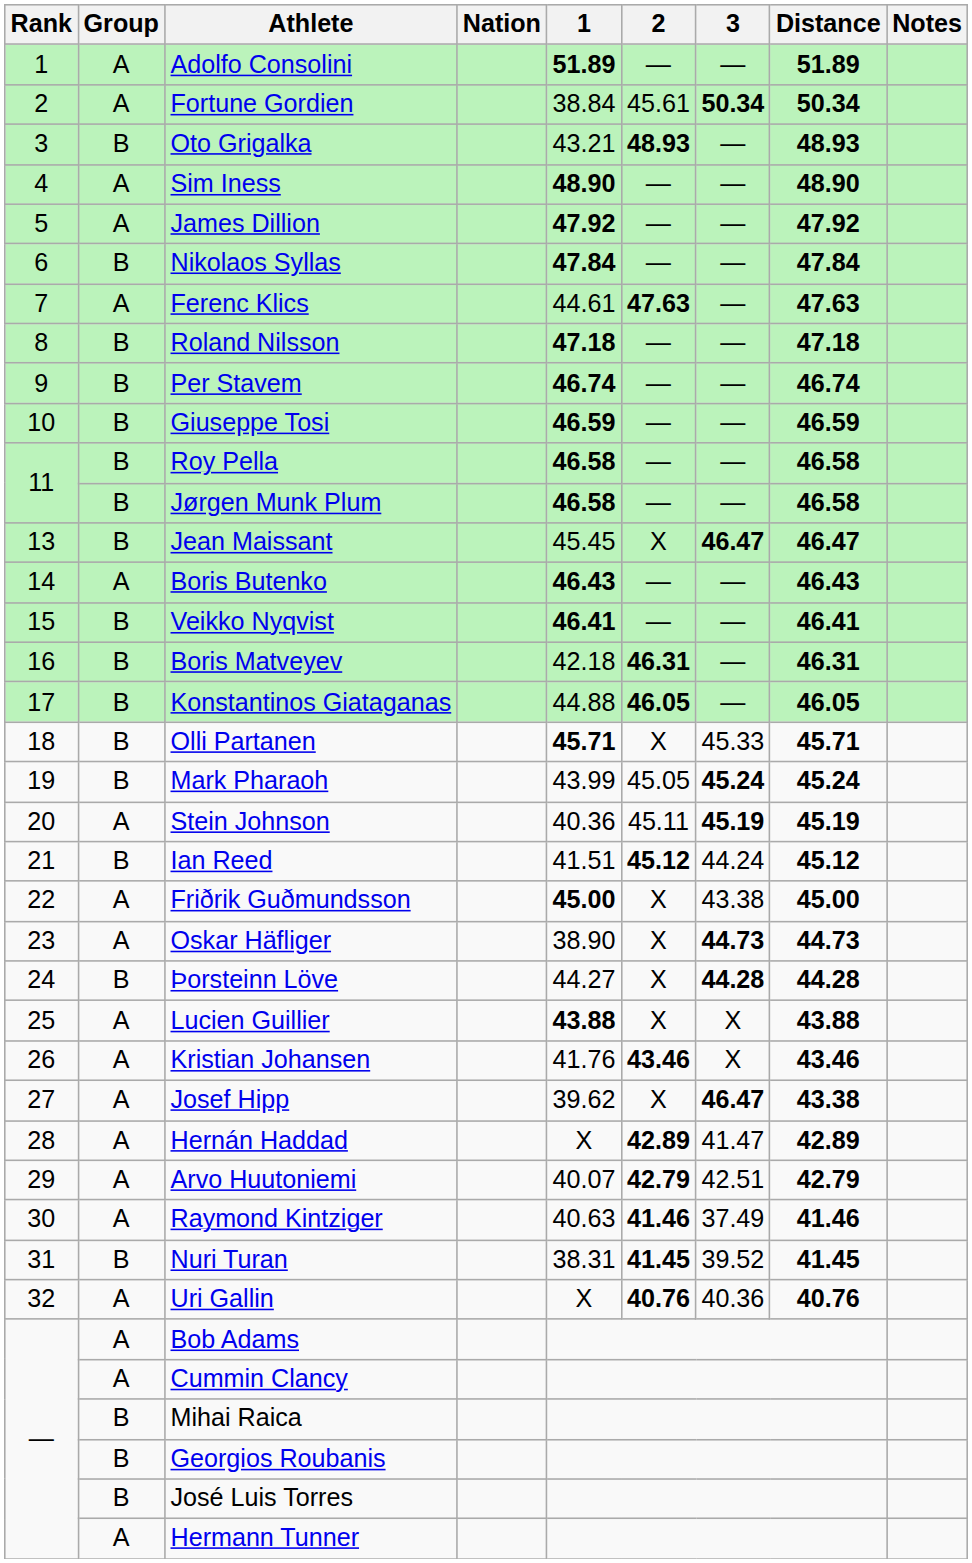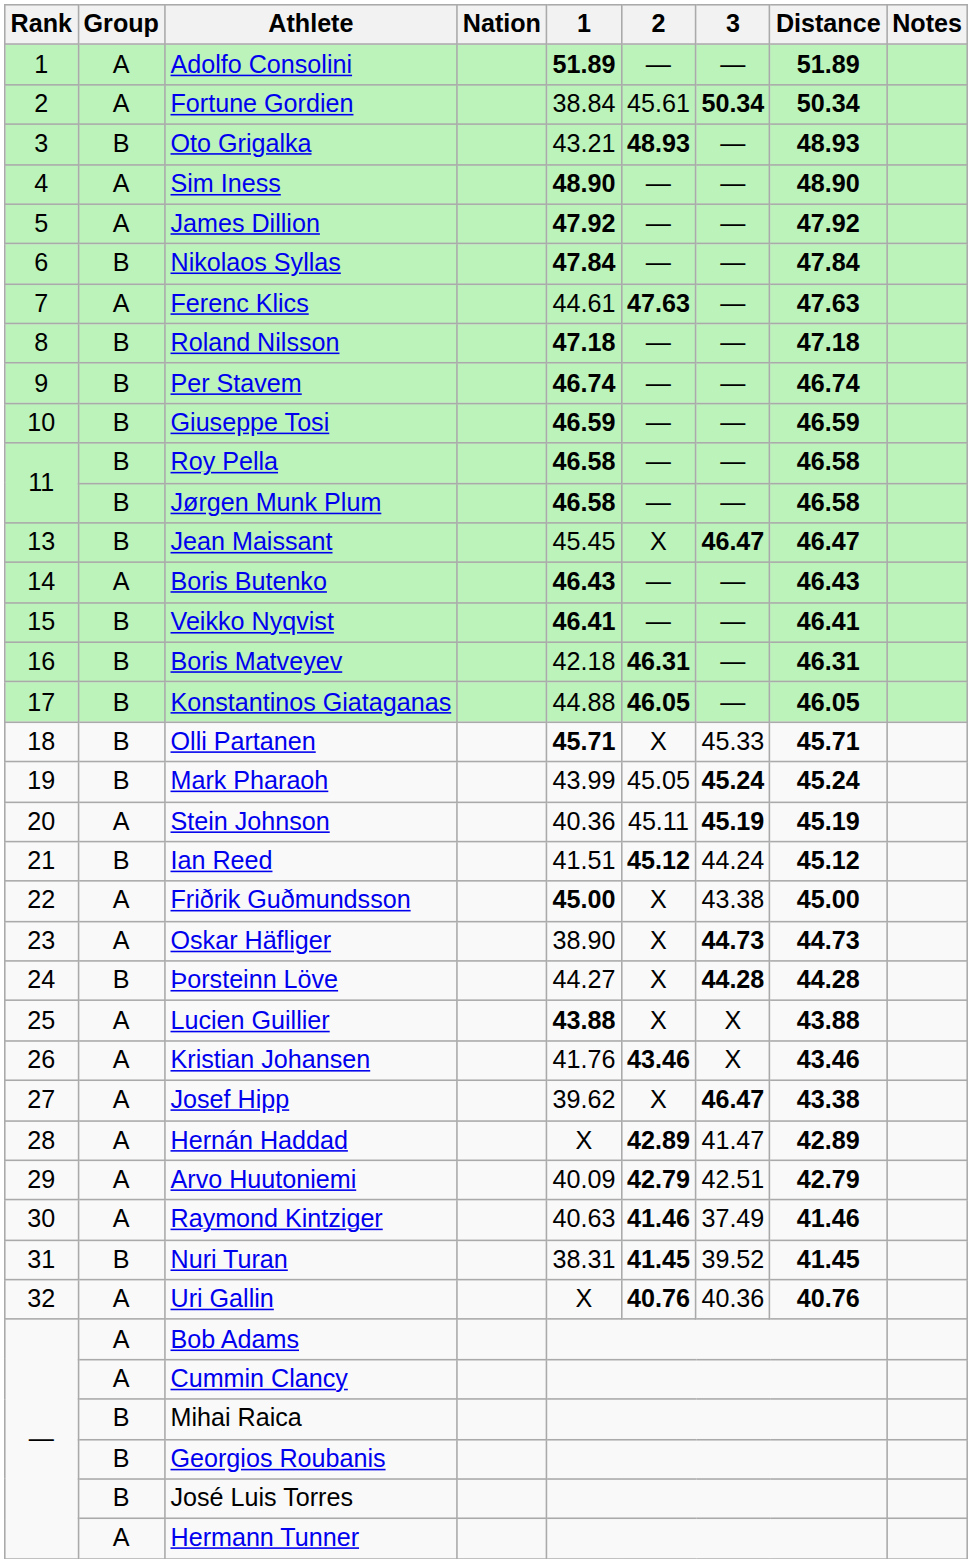 <table class="wikitable sortable" style="text-align:center">
 <tr>
 <th>Rank</th>
 <th>Group</th>
 <th>Athlete</th>
 <th>Nation</th>
 <th>1</th>
 <th>2</th>
 <th>3</th>
 <th>Distance</th>
 <th>Notes</th>
 </tr>
 <tr bgcolor=bbf3bb>
 <td>1</td>
 <td>A</td>
 <td align="left"><a href='#'>Adolfo Consolini</a></td>
 <td align="left"></td>
 <td><strong>51.89</strong></td>
 <td data-sort-value=1.00>—</td>
 <td data-sort-value=1.00>—</td>
 <td><strong>51.89</strong></td>
 <td></td>
 </tr>
 <tr bgcolor=bbf3bb>
 <td>2</td>
 <td>A</td>
 <td align="left"><a href='#'>Fortune Gordien</a></td>
 <td align="left"></td>
 <td>38.84</td>
 <td>45.61</td>
 <td><strong>50.34</strong></td>
 <td><strong>50.34</strong></td>
 <td></td>
 </tr>
 <tr bgcolor=bbf3bb>
 <td>3</td>
 <td>B</td>
 <td align="left"><a href='#'>Oto Grigalka</a></td>
 <td align="left"></td>
 <td>43.21</td>
 <td><strong>48.93</strong></td>
 <td data-sort-value=1.00>—</td>
 <td><strong>48.93</strong></td>
 <td></td>
 </tr>
 <tr bgcolor=bbf3bb>
 <td>4</td>
 <td>A</td>
 <td align="left"><a href='#'>Sim Iness</a></td>
 <td align=left></td>
 <td><strong>48.90</strong></td>
 <td data-sort-value=1.00>—</td>
 <td data-sort-value=1.00>—</td>
 <td><strong>48.90</strong></td>
 <td></td>
 </tr>
 <tr bgcolor=bbf3bb>
 <td>5</td>
 <td>A</td>
 <td align="left"><a href='#'>James Dillion</a></td>
 <td align=left></td>
 <td><strong>47.92</strong></td>
 <td data-sort-value=1.00>—</td>
 <td data-sort-value=1.00>—</td>
 <td><strong>47.92</strong></td>
 <td></td>
 </tr>
 <tr bgcolor=bbf3bb>
 <td>6</td>
 <td>B</td>
 <td align="left"><a href='#'>Nikolaos Syllas</a></td>
 <td align=left></td>
 <td><strong>47.84</strong></td>
 <td data-sort-value=1.00>—</td>
 <td data-sort-value=1.00>—</td>
 <td><strong>47.84</strong></td>
 <td></td>
 </tr>
 <tr bgcolor=bbf3bb>
 <td>7</td>
 <td>A</td>
 <td align="left"><a href='#'>Ferenc Klics</a></td>
 <td align=left></td>
 <td>44.61</td>
 <td><strong>47.63</strong></td>
 <td data-sort-value=1.00>—</td>
 <td><strong>47.63</strong></td>
 <td></td>
 </tr>
 <tr bgcolor=bbf3bb>
 <td>8</td>
 <td>B</td>
 <td align="left"><a href='#'>Roland Nilsson</a></td>
 <td align=left></td>
 <td><strong>47.18</strong></td>
 <td data-sort-value=1.00>—</td>
 <td data-sort-value=1.00>—</td>
 <td><strong>47.18</strong></td>
 <td></td>
 </tr>
 <tr bgcolor=bbf3bb>
 <td>9</td>
 <td>B</td>
 <td align="left"><a href='#'>Per Stavem</a></td>
 <td align=left></td>
 <td><strong>46.74</strong></td>
 <td data-sort-value=1.00>—</td>
 <td data-sort-value=1.00>—</td>
 <td><strong>46.74</strong></td>
 <td></td>
 </tr>
 <tr bgcolor=bbf3bb>
 <td>10</td>
 <td>B</td>
 <td align="left"><a href='#'>Giuseppe Tosi</a></td>
 <td align=left></td>
 <td><strong>46.59</strong></td>
 <td data-sort-value=1.00>—</td>
 <td data-sort-value=1.00>—</td>
 <td><strong>46.59</strong></td>
 <td></td>
 </tr>
 <tr bgcolor=bbf3bb>
 <td rowspan=2>11</td>
 <td>B</td>
 <td align="left"><a href='#'>Roy Pella</a></td>
 <td align=left></td>
 <td><strong>46.58</strong></td>
 <td data-sort-value=1.00>—</td>
 <td data-sort-value=1.00>—</td>
 <td><strong>46.58</strong></td>
 <td></td>
 </tr>
 <tr bgcolor=bbf3bb>
 <td>B</td>
 <td align="left"><a href='#'>Jørgen Munk Plum</a></td>
 <td align=left></td>
 <td><strong>46.58</strong></td>
 <td data-sort-value=1.00>—</td>
 <td data-sort-value=1.00>—</td>
 <td><strong>46.58</strong></td>
 <td></td>
 </tr>
 <tr bgcolor=bbf3bb>
 <td>13</td>
 <td>B</td>
 <td align="left"><a href='#'>Jean Maissant</a></td>
 <td align=left></td>
 <td>45.45</td>
 <td data-sort-value=1.00>X</td>
 <td><strong>46.47</strong></td>
 <td><strong>46.47</strong></td>
 <td></td>
 </tr>
 <tr bgcolor=bbf3bb>
 <td>14</td>
 <td>A</td>
 <td align="left"><a href='#'>Boris Butenko</a></td>
 <td align=left></td>
 <td><strong>46.43</strong></td>
 <td data-sort-value=1.00>—</td>
 <td data-sort-value=1.00>—</td>
 <td><strong>46.43</strong></td>
 <td></td>
 </tr>
 <tr bgcolor=bbf3bb>
 <td>15</td>
 <td>B</td>
 <td align="left"><a href='#'>Veikko Nyqvist</a></td>
 <td align=left></td>
 <td><strong>46.41</strong></td>
 <td data-sort-value=1.00>—</td>
 <td data-sort-value=1.00>—</td>
 <td><strong>46.41</strong></td>
 <td></td>
 </tr>
 <tr bgcolor=bbf3bb>
 <td>16</td>
 <td>B</td>
 <td align="left"><a href='#'>Boris Matveyev</a></td>
 <td align=left></td>
 <td>42.18</td>
 <td><strong>46.31</strong></td>
 <td data-sort-value=1.00>—</td>
 <td><strong>46.31</strong></td>
 <td></td>
 </tr>
 <tr bgcolor=bbf3bb>
 <td>17</td>
 <td>B</td>
 <td align="left"><a href='#'>Konstantinos Giataganas</a></td>
 <td align=left></td>
 <td>44.88</td>
 <td><strong>46.05</strong></td>
 <td data-sort-value=1.00>—</td>
 <td><strong>46.05</strong></td>
 <td></td>
 </tr>
 <tr>
 <td>18</td>
 <td>B</td>
 <td align="left"><a href='#'>Olli Partanen</a></td>
 <td align=left></td>
 <td><strong>45.71</strong></td>
 <td data-sort-value=1.00>X</td>
 <td>45.33</td>
 <td><strong>45.71</strong></td>
 <td></td>
 </tr>
 <tr>
 <td>19</td>
 <td>B</td>
 <td align="left"><a href='#'>Mark Pharaoh</a></td>
 <td align=left></td>
 <td>43.99</td>
 <td>45.05</td>
 <td><strong>45.24</strong></td>
 <td><strong>45.24</strong></td>
 <td></td>
 </tr>
 <tr>
 <td>20</td>
 <td>A</td>
 <td align="left"><a href='#'>Stein Johnson</a></td>
 <td align=left></td>
 <td>40.36</td>
 <td>45.11</td>
 <td><strong>45.19</strong></td>
 <td><strong>45.19</strong></td>
 <td></td>
 </tr>
 <tr>
 <td>21</td>
 <td>B</td>
 <td align="left"><a href='#'>Ian Reed</a></td>
 <td align=left></td>
 <td>41.51</td>
 <td><strong>45.12</strong></td>
 <td>44.24</td>
 <td><strong>45.12</strong></td>
 <td></td>
 </tr>
 <tr>
 <td>22</td>
 <td>A</td>
 <td align="left"><a href='#'>Friðrik Guðmundsson</a></td>
 <td align=left></td>
 <td><strong>45.00</strong></td>
 <td data-sort-value=1.00>X</td>
 <td>43.38</td>
 <td><strong>45.00</strong></td>
 <td></td>
 </tr>
 <tr>
 <td>23</td>
 <td>A</td>
 <td align="left"><a href='#'>Oskar Häfliger</a></td>
 <td align=left></td>
 <td>38.90</td>
 <td data-sort-value=1.00>X</td>
 <td><strong>44.73</strong></td>
 <td><strong>44.73</strong></td>
 <td></td>
 </tr>
 <tr>
 <td>24</td>
 <td>B</td>
 <td align="left"><a href='#'>Þorsteinn Löve</a></td>
 <td align=left></td>
 <td>44.27</td>
 <td data-sort-value=1.00>X</td>
 <td><strong>44.28</strong></td>
 <td><strong>44.28</strong></td>
 <td></td>
 </tr>
 <tr>
 <td>25</td>
 <td>A</td>
 <td align="left"><a href='#'>Lucien Guillier</a></td>
 <td align=left></td>
 <td><strong>43.88</strong></td>
 <td data-sort-value=1.00>X</td>
 <td data-sort-value=1.00>X</td>
 <td><strong>43.88</strong></td>
 <td></td>
 </tr>
 <tr>
 <td>26</td>
 <td>A</td>
 <td align="left"><a href='#'>Kristian Johansen</a></td>
 <td align=left></td>
 <td>41.76</td>
 <td><strong>43.46</strong></td>
 <td data-sort-value=1.00>X</td>
 <td><strong>43.46</strong></td>
 <td></td>
 </tr>
 <tr>
 <td>27</td>
 <td>A</td>
 <td align="left"><a href='#'>Josef Hipp</a></td>
 <td align=left></td>
 <td>39.62</td>
 <td data-sort-value=1.00>X</td>
 <td><strong>46.47</strong></td>
 <td><strong>43.38</strong></td>
 <td></td>
 </tr>
 <tr>
 <td>28</td>
 <td>A</td>
 <td align="left"><a href='#'>Hernán Haddad</a></td>
 <td align=left></td>
 <td data-sort-value=1.00>X</td>
 <td><strong>42.89</strong></td>
 <td>41.47</td>
 <td><strong>42.89</strong></td>
 <td></td>
 </tr>
 <tr>
 <td>29</td>
 <td>A</td>
 <td align="left"><a href='#'>Arvo Huutoniemi</a></td>
 <td align=left></td>
-<td>40.07</td>
+<td>40.09</td>
 <td><strong>42.79</strong></td>
 <td>42.51</td>
 <td><strong>42.79</strong></td>
 <td></td>
 </tr>
 <tr>
 <td>30</td>
 <td>A</td>
 <td align="left"><a href='#'>Raymond Kintziger</a></td>
 <td align=left></td>
 <td>40.63</td>
 <td><strong>41.46</strong></td>
 <td>37.49</td>
 <td><strong>41.46</strong></td>
 <td></td>
 </tr>
 <tr>
 <td>31</td>
 <td>B</td>
 <td align="left"><a href='#'>Nuri Turan</a></td>
 <td align=left></td>
 <td>38.31</td>
 <td><strong>41.45</strong></td>
 <td>39.52</td>
 <td><strong>41.45</strong></td>
 <td></td>
 </tr>
 <tr>
 <td>32</td>
 <td>A</td>
 <td align="left"><a href='#'>Uri Gallin</a></td>
 <td align=left></td>
 <td data-sort-value=1.00>X</td>
 <td><strong>40.76</strong></td>
 <td>40.36</td>
 <td><strong>40.76</strong></td>
 <td></td>
 </tr>
 <tr>
 <td rowspan=6 data-sort-value=33>—</td>
 <td>A</td>
 <td align=left><a href='#'>Bob Adams</a></td>
 <td align=left></td>
 <td colspan=4 data-sort-value=0.00></td>
 <td></td>
 </tr>
 <tr>
 <td>A</td>
 <td align=left><a href='#'>Cummin Clancy</a></td>
 <td align=left></td>
 <td colspan=4 data-sort-value=0.00></td>
 <td></td>
 </tr>
 <tr>
 <td>B</td>
 <td align=left>Mihai Raica</td>
 <td align=left></td>
 <td colspan=4 data-sort-value=0.00></td>
 <td></td>
 </tr>
 <tr>
 <td>B</td>
 <td align=left><a href='#'>Georgios Roubanis</a></td>
 <td align=left></td>
 <td colspan=4 data-sort-value=0.00></td>
 <td></td>
 </tr>
 <tr>
 <td>B</td>
 <td align=left>José Luis Torres</td>
 <td align=left></td>
 <td colspan=4 data-sort-value=0.00></td>
 <td></td>
 </tr>
 <tr>
 <td>A</td>
 <td align=left><a href='#'>Hermann Tunner</a></td>
 <td align=left></td>
 <td colspan=4 data-sort-value=0.00></td>
 <td></td>
 </tr>
 </table>
